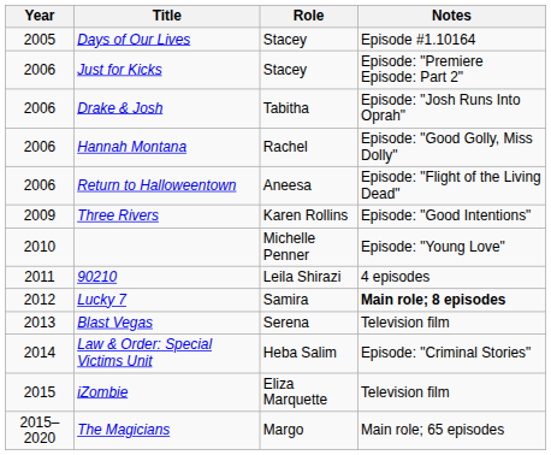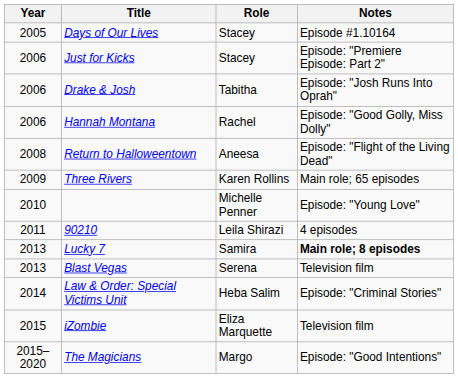 <table class="wikitable sortable plainrowheaders">
 <tr>
 <th>Year</th>
 <th>Title</th>
 <th>Role</th>
 <th class="unsortable">Notes</th>
 </tr>
 <tr>
 <td align="center">2005</td>
 <td><em><a href='#'>Days of Our Lives</a></em></td>
 <td>Stacey</td>
 <td>Episode #1.10164</td>
 </tr>
 <tr>
 <td align="center">2006</td>
 <td><em><a href='#'>Just for Kicks</a></em></td>
 <td>Stacey</td>
 <td>Episode: "Premiere Episode: Part 2"</td>
 </tr>
 <tr>
 <td align="center">2006</td>
 <td><em><a href='#'>Drake & Josh</a></em></td>
 <td>Tabitha</td>
 <td>Episode: "Josh Runs Into Oprah"</td>
 </tr>
 <tr>
 <td align="center">2006</td>
 <td><em><a href='#'>Hannah Montana</a></em></td>
 <td>Rachel</td>
 <td>Episode: "Good Golly, Miss Dolly"</td>
 </tr>
 <tr>
-<td align="center">2006</td>
+<td align="center">2008</td>
 <td><em><a href='#'>Return to Halloweentown</a></em></td>
 <td>Aneesa</td>
 <td>Episode: "Flight of the Living Dead"</td>
 </tr>
 <tr>
 <td align="center">2009</td>
 <td><em><a href='#'>Three Rivers</a></em></td>
 <td>Karen Rollins</td>
-<td>Episode: "Good Intentions"</td>
+<td>Main role; 65 episodes</td>
 </tr>
 <tr>
 <td align="center">2010</td>
 <td><em></em></td>
 <td>Michelle Penner</td>
 <td>Episode: "Young Love"</td>
 </tr>
 <tr>
 <td align="center">2011</td>
 <td><em><a href='#'>90210</a></em></td>
 <td>Leila Shirazi</td>
 <td>4 episodes</td>
 </tr>
 <tr>
-<td align="center">2012</td>
+<td align="center">2013</td>
 <td><em><a href='#'>Lucky 7</a></em></td>
 <td>Samira</td>
 <td><strong>Main role; 8 episodes</strong></td>
 </tr>
 <tr>
 <td align="center">2013</td>
 <td><em><a href='#'>Blast Vegas</a></em></td>
 <td>Serena</td>
 <td>Television film</td>
 </tr>
 <tr>
 <td align="center">2014</td>
 <td><em><a href='#'>Law & Order: Special Victims Unit</a></em></td>
 <td>Heba Salim</td>
 <td>Episode: "Criminal Stories"</td>
 </tr>
 <tr>
 <td align="center">2015</td>
 <td><em><a href='#'>iZombie</a></em></td>
 <td>Eliza Marquette</td>
 <td>Television film</td>
 </tr>
 <tr>
 <td align="center">2015–2020</td>
 <td><em><a href='#'>The Magicians</a></em></td>
 <td>Margo</td>
-<td>Main role; 65 episodes</td>
+<td>Episode: "Good Intentions"</td>
 </tr>
 </table>
